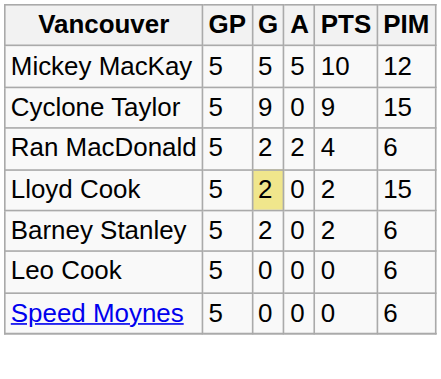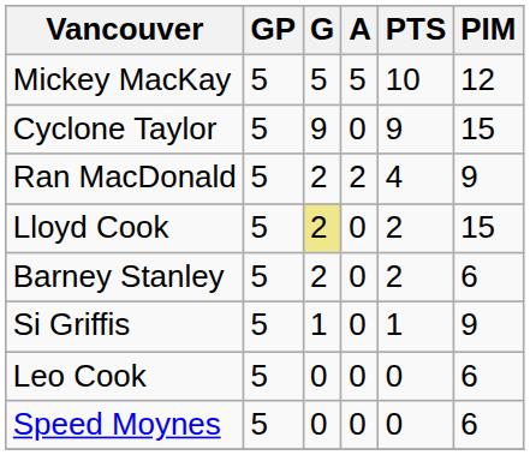 <table class="wikitable">
 <tr>
 <th>Vancouver</th>
 <th>GP</th>
 <th>G</th>
 <th>A</th>
 <th>PTS</th>
 <th>PIM</th>
 </tr>
 <tr>
 <td>Mickey MacKay</td>
 <td>5</td>
 <td>5</td>
 <td>5</td>
 <td>10</td>
 <td>12</td>
 </tr>
 <tr>
 <td>Cyclone Taylor</td>
 <td>5</td>
 <td>9</td>
 <td>0</td>
 <td>9</td>
 <td>15</td>
 </tr>
 <tr>
 <td>Ran MacDonald</td>
 <td>5</td>
 <td>2</td>
 <td>2</td>
 <td>4</td>
-<td>6</td>
+<td>9</td>
 </tr>
 <tr>
 <td>Lloyd Cook</td>
 <td>5</td>
 <td style="background: khaki;">2</td>
 <td>0</td>
 <td>2</td>
 <td>15</td>
 </tr>
 <tr>
 <td>Barney Stanley</td>
 <td>5</td>
 <td>2</td>
 <td>0</td>
 <td>2</td>
 <td>6</td>
+</tr>
+<tr>
+<td>Si Griffis</td>
+<td>5</td>
+<td>1</td>
+<td>0</td>
+<td>1</td>
+<td>9</td>
 </tr>
 <tr>
 <td>Leo Cook</td>
 <td>5</td>
 <td>0</td>
 <td>0</td>
 <td>0</td>
 <td>6</td>
 </tr>
 <tr>
 <td><a href='#'>Speed Moynes</a></td>
 <td>5</td>
 <td>0</td>
 <td>0</td>
 <td>0</td>
 <td>6</td>
 </tr>
 <tr>
 </tr>
 </table>
